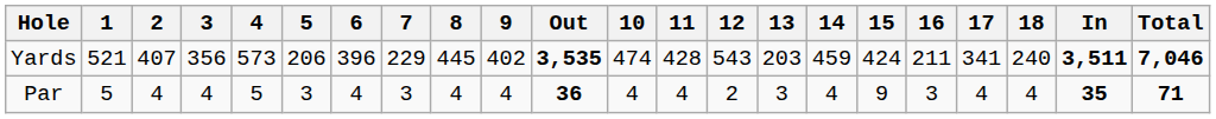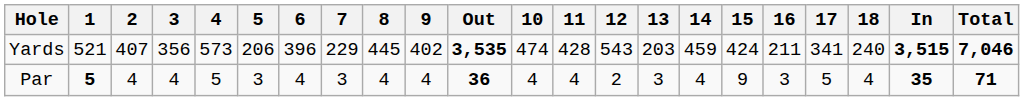 <table class="wikitable" style="text-align:center">
 <tr>
 <th align="left">Hole</th>
 <th>1</th>
 <th>2</th>
 <th>3</th>
 <th>4</th>
 <th>5</th>
 <th>6</th>
 <th>7</th>
 <th>8</th>
 <th>9</th>
 <th>Out</th>
 <th>10</th>
 <th>11</th>
 <th>12</th>
 <th>13</th>
 <th>14</th>
 <th>15</th>
 <th>16</th>
 <th>17</th>
 <th>18</th>
 <th>In</th>
 <th>Total</th>
 </tr>
 <tr>
 <td align="center">Yards</td>
 <td>521</td>
 <td>407</td>
 <td>356</td>
 <td>573</td>
 <td>206</td>
 <td>396</td>
 <td>229</td>
 <td>445</td>
 <td>402</td>
 <td><strong>3,535</strong></td>
 <td>474</td>
 <td>428</td>
 <td>543</td>
 <td>203</td>
 <td>459</td>
 <td>424</td>
 <td>211</td>
 <td>341</td>
 <td>240</td>
-<td><strong>3,511</strong></td>
+<td><strong>3,515</strong></td>
 <td><strong>7,046</strong></td>
 </tr>
 <tr>
 <td align="center">Par</td>
-<td>5</td>
+<td><strong>5</strong></td>
 <td>4</td>
 <td>4</td>
 <td>5</td>
 <td>3</td>
 <td>4</td>
 <td>3</td>
 <td>4</td>
 <td>4</td>
 <td><strong>36</strong></td>
 <td>4</td>
 <td>4</td>
 <td>2</td>
 <td>3</td>
 <td>4</td>
 <td>9</td>
 <td>3</td>
-<td>4</td>
+<td>5</td>
 <td>4</td>
 <td><strong>35</strong></td>
 <td><strong>71</strong></td>
 </tr>
 </table>
